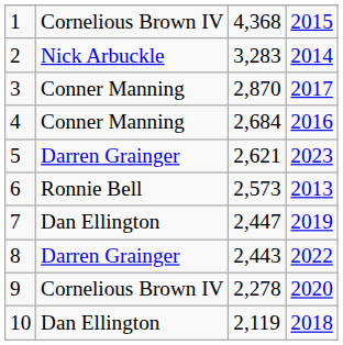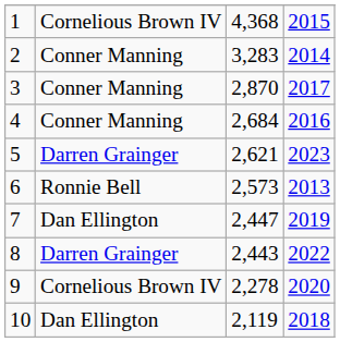 <table class="wikitable">
 <tr>
 </tr>
 <tr>
 <td>1</td>
 <td>Cornelious Brown IV</td>
 <td>4,368</td>
 <td><a href='#'>2015</a></td>
 </tr>
 <tr>
 <td>2</td>
-<td><a href='#'>Nick Arbuckle</a></td>
+<td>Conner Manning</td>
 <td>3,283</td>
 <td><a href='#'>2014</a></td>
 </tr>
 <tr>
 <td>3</td>
 <td>Conner Manning</td>
 <td>2,870</td>
 <td><a href='#'>2017</a></td>
 </tr>
 <tr>
 <td>4</td>
 <td>Conner Manning</td>
 <td>2,684</td>
 <td><a href='#'>2016</a></td>
 </tr>
 <tr>
 <td>5</td>
 <td><a href='#'>Darren Grainger</a></td>
 <td>2,621</td>
 <td><a href='#'>2023</a></td>
 </tr>
 <tr>
 <td>6</td>
 <td>Ronnie Bell</td>
 <td>2,573</td>
 <td><a href='#'>2013</a></td>
 </tr>
 <tr>
 <td>7</td>
 <td>Dan Ellington</td>
 <td>2,447</td>
 <td><a href='#'>2019</a></td>
 </tr>
 <tr>
 <td>8</td>
 <td><a href='#'>Darren Grainger</a></td>
 <td>2,443</td>
 <td><a href='#'>2022</a></td>
 </tr>
 <tr>
 <td>9</td>
 <td>Cornelious Brown IV</td>
 <td>2,278</td>
 <td><a href='#'>2020</a></td>
 </tr>
 <tr>
 <td>10</td>
 <td>Dan Ellington</td>
 <td>2,119</td>
 <td><a href='#'>2018</a></td>
 </tr>
 </table>
